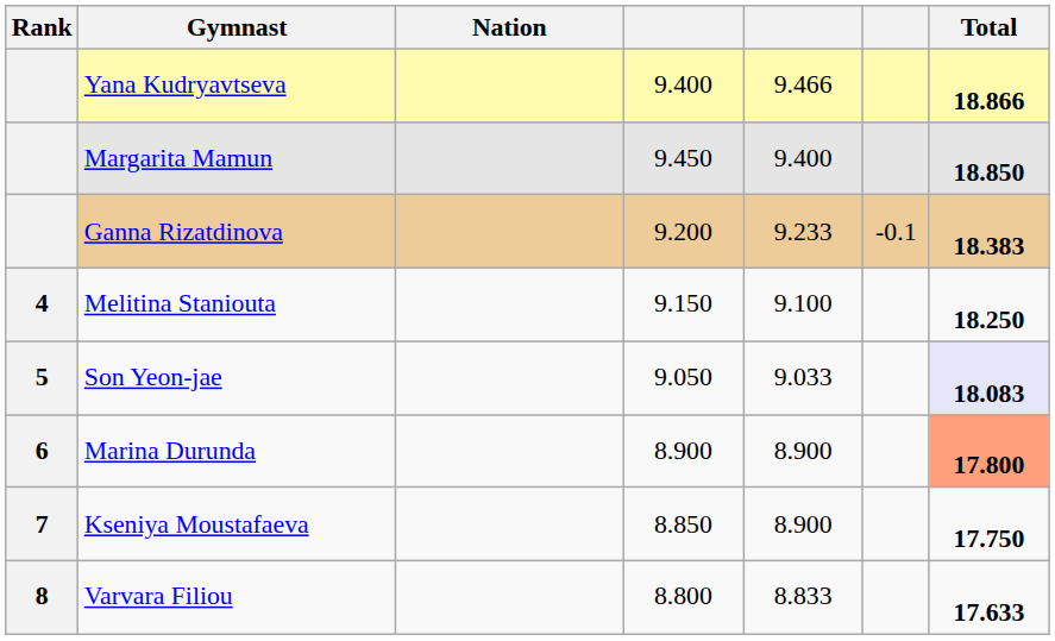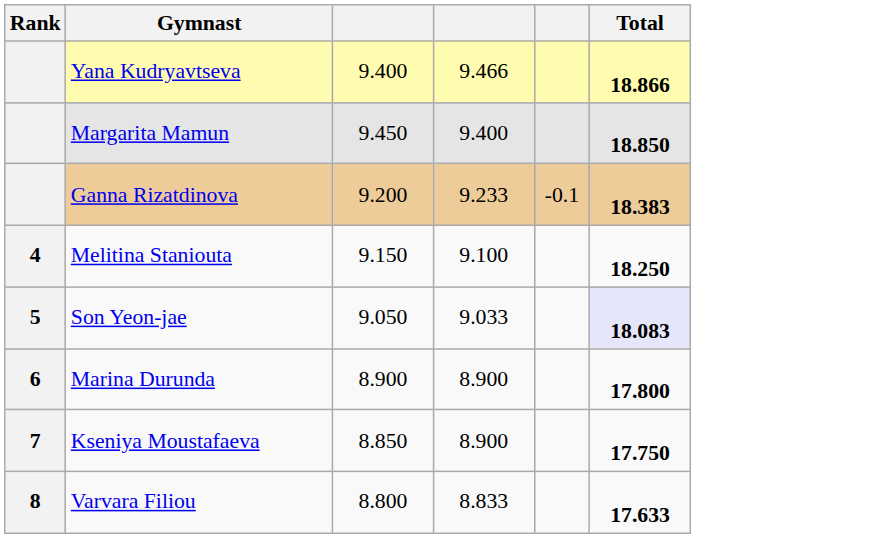 <table class="wikitable sortable" style="text-align:center; font-size:90%">
 <tr>
 <th scope="col" style="width:20px;">Rank</th>
 <th ! scope="col" style="width:170px;">Gymnast</th>
-<th ! scope="col" style="width:120px;">Nation</th>
 <th ! scope="col" style="width:60px;"></th>
 <th ! scope="col" style="width:60px;"></th>
 <th ! scope="col" style="width:30px;"></th>
 <th ! scope="col" style="width:60px;">Total</th>
 </tr>
 <tr bgcolor=fffcaf>
 <th scope=row></th>
 <td align=left><a href='#'>Yana Kudryavtseva</a></td>
-<td style="text-align:left;"></td>
 <td>9.400</td>
 <td>9.466</td>
 <td></td>
 <td><br><strong>18.866</strong></td>
 </tr>
 <tr bgcolor=e5e5e5>
 <th scope=row></th>
 <td align=left><a href='#'>Margarita Mamun</a></td>
-<td style="text-align:left;"></td>
 <td>9.450</td>
 <td>9.400</td>
 <td></td>
 <td><br><strong>18.850</strong></td>
 </tr>
 <tr bgcolor=eecc99>
 <th scope=row></th>
 <td align=left><a href='#'>Ganna Rizatdinova</a></td>
-<td style="text-align:left;"></td>
 <td>9.200</td>
 <td>9.233</td>
 <td>-0.1</td>
 <td><br><strong>18.383</strong></td>
 </tr>
 <tr>
 <th scope=row>4</th>
 <td align=left><a href='#'>Melitina Staniouta</a></td>
-<td style="text-align:left;"></td>
 <td>9.150</td>
 <td>9.100</td>
 <td></td>
 <td><br><strong>18.250</strong></td>
 </tr>
 <tr>
 <th scope=row>5</th>
 <td align=left><a href='#'>Son Yeon-jae</a></td>
-<td style="text-align:left;"></td>
 <td>9.050</td>
 <td>9.033</td>
 <td></td>
 <td style="background: lavender;"><br><strong>18.083</strong></td>
 </tr>
 <tr>
 <th scope=row>6</th>
 <td align=left><a href='#'>Marina Durunda</a></td>
-<td style="text-align:left;"></td>
 <td>8.900</td>
 <td>8.900</td>
 <td></td>
-<td style="background: lightsalmon;"><br><strong>17.800</strong></td>
+<td><br><strong>17.800</strong></td>
 </tr>
 <tr>
 <th scope=row>7</th>
 <td align=left><a href='#'>Kseniya Moustafaeva</a></td>
-<td style="text-align:left;"></td>
 <td>8.850</td>
 <td>8.900</td>
 <td></td>
 <td><br><strong>17.750</strong></td>
 </tr>
 <tr>
 <th scope=row>8</th>
 <td align=left><a href='#'>Varvara Filiou</a></td>
-<td style="text-align:left;"></td>
 <td>8.800</td>
 <td>8.833</td>
 <td></td>
 <td><br><strong>17.633</strong></td>
 </tr>
 </table>
